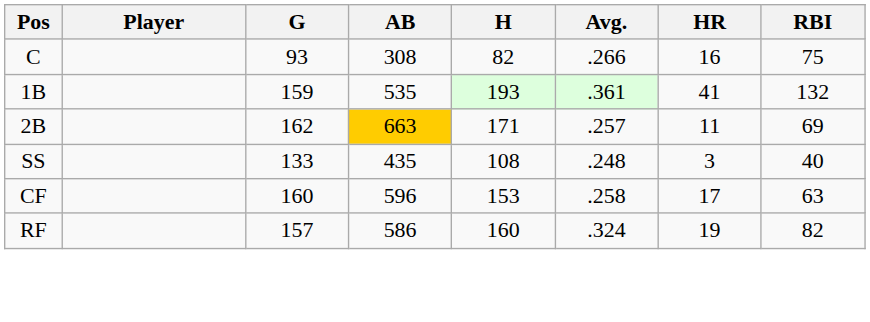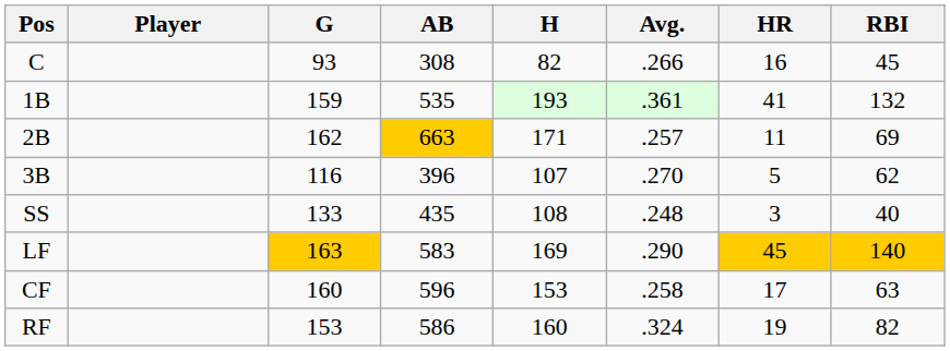 <table class="wikitable sortable">
 <tr>
 <th bgcolor="#DDDDFF" width="5%">Pos</th>
 <th bgcolor="#DDDDFF" width="16%">Player</th>
 <th bgcolor="#DDDDFF" width="9%">G</th>
 <th bgcolor="#DDDDFF" width="9%">AB</th>
 <th bgcolor="#DDDDFF" width="9%">H</th>
 <th bgcolor="#DDDDFF" width="9%">Avg.</th>
 <th bgcolor="#DDDDFF" width="9%">HR</th>
 <th bgcolor="#DDDDFF" width="9%">RBI</th>
 </tr>
 <tr align="center">
 <td>C</td>
 <td></td>
 <td>93</td>
 <td>308</td>
 <td>82</td>
 <td>.266</td>
 <td>16</td>
-<td>75</td>
+<td>45</td>
 </tr>
 <tr align="center">
 <td>1B</td>
 <td></td>
 <td>159</td>
 <td>535</td>
 <td bgcolor=#DDFFDD>193</td>
 <td bgcolor=#DDFFDD>.361</td>
 <td>41</td>
 <td>132</td>
 </tr>
 <tr align="center">
 <td>2B</td>
 <td></td>
 <td>162</td>
 <td bgcolor=#ffcc00>663</td>
 <td>171</td>
 <td>.257</td>
 <td>11</td>
 <td>69</td>
 </tr>
 <tr align="center">
+<td>3B</td>
+<td></td>
+<td>116</td>
+<td>396</td>
+<td>107</td>
+<td>.270</td>
+<td>5</td>
+<td>62</td>
+</tr>
+<tr align="center">
 <td>SS</td>
 <td></td>
 <td>133</td>
 <td>435</td>
 <td>108</td>
 <td>.248</td>
 <td>3</td>
 <td>40</td>
+</tr>
+<tr align="center">
+<td>LF</td>
+<td></td>
+<td bgcolor=#ffcc00>163</td>
+<td>583</td>
+<td>169</td>
+<td>.290</td>
+<td bgcolor=#ffcc00>45</td>
+<td bgcolor=#ffcc00>140</td>
 </tr>
 <tr align="center">
 <td>CF</td>
 <td></td>
 <td>160</td>
 <td>596</td>
 <td>153</td>
 <td>.258</td>
 <td>17</td>
 <td>63</td>
 </tr>
 <tr align="center">
 <td>RF</td>
 <td></td>
-<td>157</td>
+<td>153</td>
 <td>586</td>
 <td>160</td>
 <td>.324</td>
 <td>19</td>
 <td>82</td>
 </tr>
 </table>
